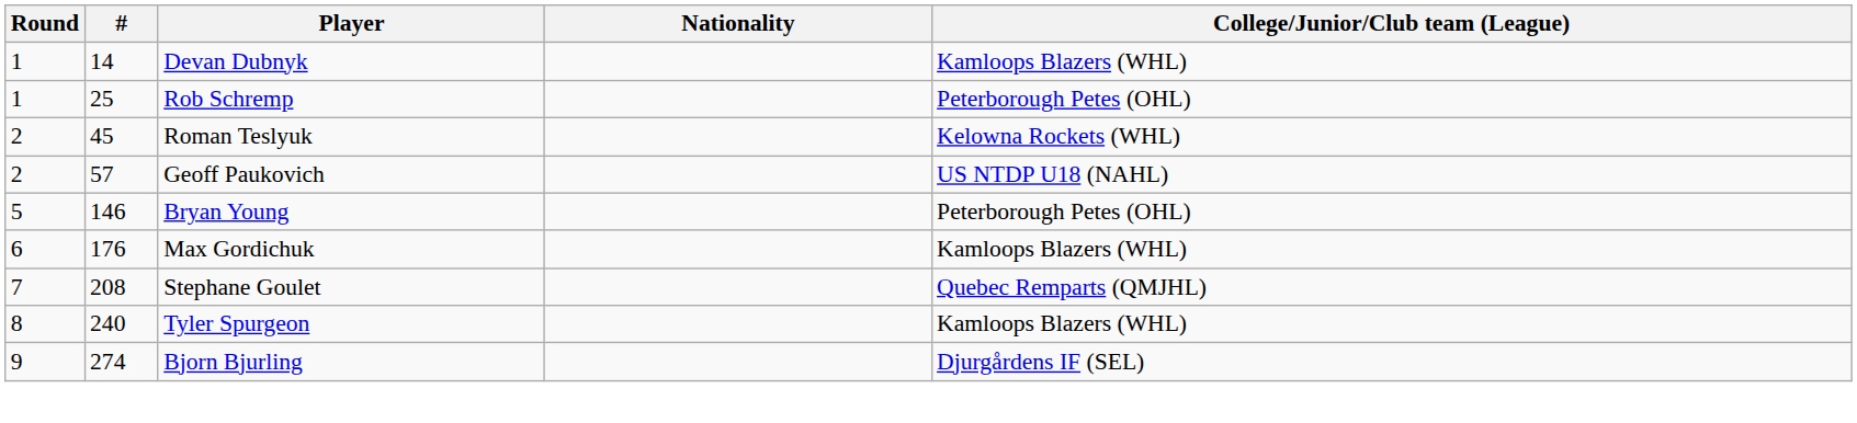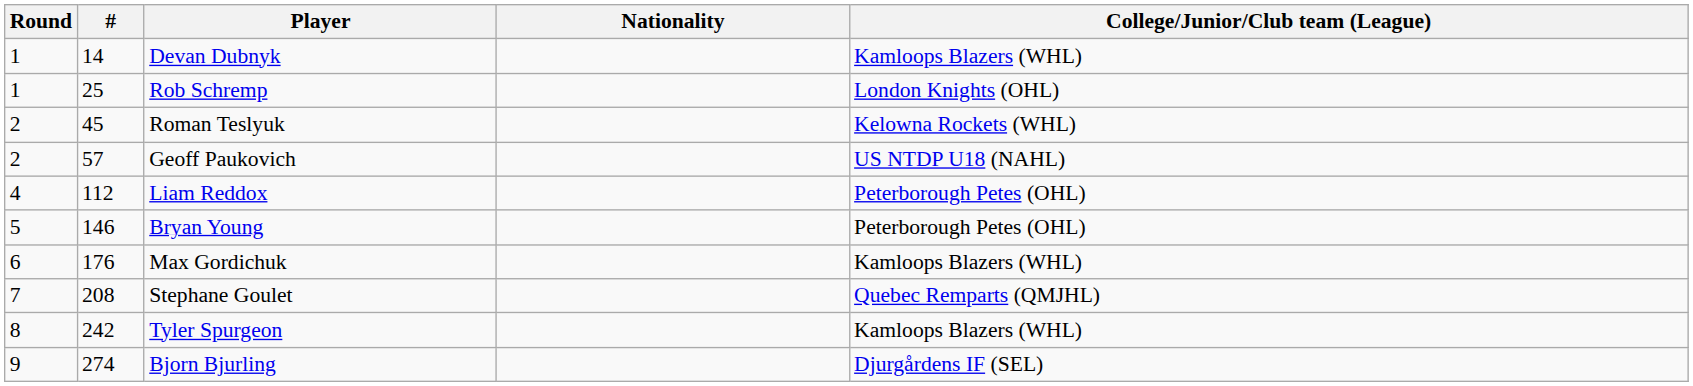 <table class="wikitable">
 <tr align="center">
 <th bgcolor="#DDDDFF" width="4.0%">Round</th>
 <th bgcolor="#DDDDFF" width="4.0%">#</th>
 <th bgcolor="#DDDDFF" width="21.0%">Player</th>
 <th bgcolor="#DDDDFF" width="21.0%">Nationality</th>
 <th bgcolor="#DDDDFF" width="100.0%">College/Junior/Club team (League)</th>
 </tr>
 <tr>
 <td>1</td>
 <td>14</td>
 <td><a href='#'>Devan Dubnyk</a></td>
 <td></td>
 <td><a href='#'>Kamloops Blazers</a> (WHL)</td>
 </tr>
 <tr>
 <td>1</td>
 <td>25</td>
 <td><a href='#'>Rob Schremp</a></td>
 <td></td>
-<td><a href='#'>Peterborough Petes</a> (OHL)</td>
+<td><a href='#'>London Knights</a> (OHL)</td>
 </tr>
 <tr>
 <td>2</td>
 <td>45</td>
 <td>Roman Teslyuk</td>
 <td></td>
 <td><a href='#'>Kelowna Rockets</a> (WHL)</td>
 </tr>
 <tr>
 <td>2</td>
 <td>57</td>
 <td>Geoff Paukovich</td>
 <td></td>
 <td><a href='#'>US NTDP U18</a> (NAHL)</td>
+</tr>
+<tr>
+<td>4</td>
+<td>112</td>
+<td><a href='#'>Liam Reddox</a></td>
+<td></td>
+<td><a href='#'>Peterborough Petes</a> (OHL)</td>
 </tr>
 <tr>
 <td>5</td>
 <td>146</td>
 <td><a href='#'>Bryan Young</a></td>
 <td></td>
 <td>Peterborough Petes (OHL)</td>
 </tr>
 <tr>
 <td>6</td>
 <td>176</td>
 <td>Max Gordichuk</td>
 <td></td>
 <td>Kamloops Blazers (WHL)</td>
 </tr>
 <tr>
 <td>7</td>
 <td>208</td>
 <td>Stephane Goulet</td>
 <td></td>
 <td><a href='#'>Quebec Remparts</a> (QMJHL)</td>
 </tr>
 <tr>
 <td>8</td>
-<td>240</td>
+<td>242</td>
 <td><a href='#'>Tyler Spurgeon</a></td>
 <td></td>
 <td>Kamloops Blazers (WHL)</td>
 </tr>
 <tr>
 <td>9</td>
 <td>274</td>
 <td><a href='#'>Bjorn Bjurling</a></td>
 <td></td>
 <td><a href='#'>Djurgårdens IF</a> (SEL)</td>
 </tr>
 </table>
